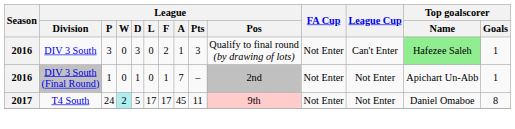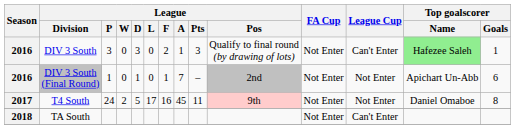 <table class="wikitable" style="text-align: center">
 <tr>
 <th rowspan=2>Season</th>
 <th colspan=9>League</th>
 <th rowspan=2><a href='#'>FA Cup</a></th>
 <th rowspan=2><a href='#'>League Cup</a></th>
 <th colspan=2>Top goalscorer</th>
 </tr>
 <tr>
 <th>Division</th>
 <th>P</th>
 <th>W</th>
 <th>D</th>
 <th>L</th>
 <th>F</th>
 <th>A</th>
 <th>Pts</th>
 <th>Pos</th>
 <th>Name</th>
 <th>Goals</th>
 </tr>
 <tr>
 <th>2016</th>
 <td><a href='#'>DIV 3 South</a></td>
 <td>3</td>
 <td>0</td>
 <td>3</td>
 <td>0</td>
 <td>2</td>
 <td>1</td>
 <td>3</td>
 <td>Qualify to final round <br><em>(by drawing of lots)</em></td>
 <td>Not Enter</td>
 <td>Can't Enter</td>
 <td style="background: lightgreen;">Hafezee Saleh</td>
 <td>1</td>
 </tr>
 <tr>
 <th>2016</th>
 <td bgcolor="silver"><a href='#'>DIV 3 South<br> (Final Round)</a></td>
 <td>1</td>
 <td>0</td>
 <td>1</td>
 <td>0</td>
 <td>1</td>
 <td>7</td>
 <td>–</td>
 <td bgcolor=silver>2nd</td>
 <td>Not Enter</td>
 <td>Not Enter</td>
 <td>Apichart Un-Abb</td>
-<td>1</td>
+<td>6</td>
 </tr>
 <tr>
 <th>2017</th>
 <td><a href='#'>T4 South</a></td>
 <td>24</td>
-<td style="background: paleturquoise;">2</td>
+<td>2</td>
 <td>5</td>
 <td>17</td>
-<td>17</td>
+<td>16</td>
 <td>45</td>
 <td>11</td>
 <td bgcolor="#FFCCCC">9th</td>
 <td>Not Enter</td>
 <td>Not Enter</td>
 <td>Daniel Omaboe</td>
 <td>8</td>
 </tr>
 <tr>
 </tr>
 <tr>
+<th>2018</th>
+<td>TA South</td>
+<td></td>
+<td></td>
+<td></td>
+<td></td>
+<td></td>
+<td></td>
+<td></td>
+<td></td>
+<td>Not Enter</td>
+<td>Can't Enter</td>
+<td></td>
+<td></td>
+</tr>
+<tr>
 </tr>
 </table>
